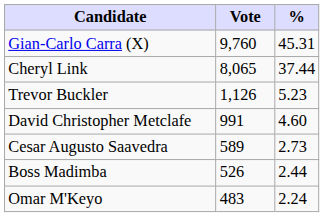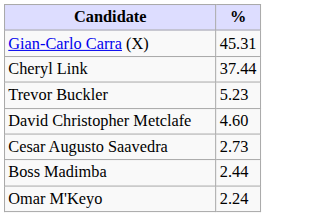 <table class="wikitable">
 <tr>
 <th style="background:#ddf; width:200px;">Candidate</th>
-<th style="background:#ddf; width:50px;">Vote</th>
 <th style="background:#ddf; width:30px;">%</th>
 </tr>
 <tr>
 <td><a href='#'>Gian-Carlo Carra</a> (X)</td>
-<td>9,760</td>
 <td>45.31</td>
 </tr>
 <tr>
 <td>Cheryl Link</td>
-<td>8,065</td>
 <td>37.44</td>
 </tr>
 <tr>
 <td>Trevor Buckler</td>
-<td>1,126</td>
 <td>5.23</td>
 </tr>
 <tr>
 <td>David Christopher Metclafe</td>
-<td>991</td>
 <td>4.60</td>
 </tr>
 <tr>
 <td>Cesar Augusto Saavedra</td>
-<td>589</td>
 <td>2.73</td>
 </tr>
 <tr>
 <td>Boss Madimba</td>
-<td>526</td>
 <td>2.44</td>
 </tr>
 <tr>
 <td>Omar M'Keyo</td>
-<td>483</td>
 <td>2.24</td>
 </tr>
 </table>
